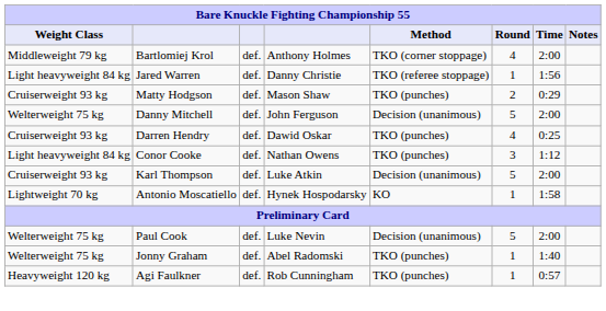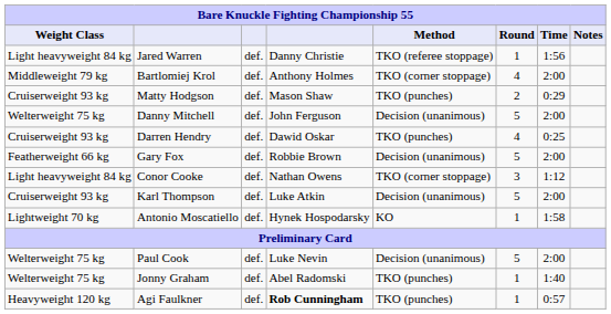 <table class="wikitable" style="font-size: 80%;">
 <tr>
 <th colspan="8" style="background-color: #ccf; color: #000080; text-align: center;"><strong>Bare Knuckle Fighting Championship 55</strong></th>
 </tr>
 <tr>
 <th colspan="1" style="background-color: #E6E8FA; color: #000000; text-align: center;">Weight Class</th>
 <th colspan="1" style="background-color: #E6E8FA; color: #000000; text-align: center;"></th>
 <th colspan="1" style="background-color: #E6E8FA; color: #000000; text-align: center;"></th>
 <th colspan="1" style="background-color: #E6E8FA; color: #000000; text-align: center;"></th>
 <th colspan="1" style="background-color: #E6E8FA; color: #000000; text-align: center;">Method</th>
 <th colspan="1" style="background-color: #E6E8FA; color: #000000; text-align: center;">Round</th>
 <th colspan="1" style="background-color: #E6E8FA; color: #000000; text-align: center;">Time</th>
 <th colspan="1" style="background-color: #E6E8FA; color: #000000; text-align: center;">Notes</th>
 </tr>
 <tr>
+<td>Light heavyweight 84 kg</td>
+<td> Jared Warren</td>
+<td align=center>def.</td>
+<td> Danny Christie</td>
+<td>TKO (referee stoppage)</td>
+<td align=center>1</td>
+<td align=center>1:56</td>
+<td></td>
+</tr>
+<tr>
 <td>Middleweight 79 kg</td>
 <td> Bartlomiej Krol</td>
 <td align=center>def.</td>
 <td> Anthony Holmes</td>
 <td>TKO (corner stoppage)</td>
 <td align=center>4</td>
 <td align=center>2:00</td>
-<td></td>
-</tr>
-<tr>
-<td>Light heavyweight 84 kg</td>
-<td> Jared Warren</td>
-<td align=center>def.</td>
-<td> Danny Christie</td>
-<td>TKO (referee stoppage)</td>
-<td align=center>1</td>
-<td align=center>1:56</td>
 <td></td>
 </tr>
 <tr>
 <td>Cruiserweight 93 kg</td>
 <td> Matty Hodgson</td>
 <td align=center>def.</td>
 <td> Mason Shaw</td>
 <td>TKO (punches)</td>
 <td align=center>2</td>
 <td align=center>0:29</td>
 <td></td>
 </tr>
 <tr>
 <td>Welterweight 75 kg</td>
 <td> Danny Mitchell</td>
 <td align=center>def.</td>
 <td> John Ferguson</td>
 <td>Decision (unanimous)</td>
 <td align=center>5</td>
 <td align=center>2:00</td>
 <td></td>
 </tr>
 <tr>
 <td>Cruiserweight 93 kg</td>
 <td> Darren Hendry</td>
 <td align=center>def.</td>
 <td> Dawid Oskar</td>
 <td>TKO (punches)</td>
 <td align=center>4</td>
 <td align=center>0:25</td>
 <td></td>
 </tr>
 <tr>
+<td>Featherweight 66 kg</td>
+<td> Gary Fox</td>
+<td align=center>def.</td>
+<td> Robbie Brown</td>
+<td>Decision (unanimous)</td>
+<td align=center>5</td>
+<td align=center>2:00</td>
+<td></td>
+</tr>
+<tr>
 <td>Light heavyweight 84 kg</td>
 <td> Conor Cooke</td>
 <td align=center>def.</td>
 <td> Nathan Owens</td>
-<td>TKO (punches)</td>
+<td>TKO (corner stoppage)</td>
 <td align=center>3</td>
 <td align=center>1:12</td>
 <td></td>
 </tr>
 <tr>
 <td>Cruiserweight 93 kg</td>
 <td> Karl Thompson</td>
 <td align=center>def.</td>
 <td> Luke Atkin</td>
 <td>Decision (unanimous)</td>
 <td align=center>5</td>
 <td align=center>2:00</td>
 <td></td>
 </tr>
 <tr>
 <td>Lightweight 70 kg</td>
 <td> Antonio Moscatiello</td>
 <td align=center>def.</td>
 <td> Hynek Hospodarsky</td>
 <td>KO</td>
 <td align=center>1</td>
 <td align=center>1:58</td>
 <td></td>
 </tr>
 <tr>
 <th colspan="8" style="background-color: #ccf; color: #000080; text-align: center;"><strong>Preliminary Card</strong></th>
 </tr>
 <tr>
 <td>Welterweight 75 kg</td>
 <td> Paul Cook</td>
 <td align=center>def.</td>
 <td> Luke Nevin</td>
 <td>Decision (unanimous)</td>
 <td align=center>5</td>
 <td align=center>2:00</td>
 <td></td>
 </tr>
 <tr>
 <td>Welterweight 75 kg</td>
 <td> Jonny Graham</td>
 <td align=center>def.</td>
 <td> Abel Radomski</td>
 <td>TKO (punches)</td>
 <td align=center>1</td>
 <td align=center>1:40</td>
 <td></td>
 </tr>
 <tr>
 <td>Heavyweight 120 kg</td>
 <td> Agi Faulkner</td>
 <td align=center>def.</td>
-<td> Rob Cunningham</td>
+<td><strong> Rob Cunningham</strong></td>
 <td>TKO (punches)</td>
 <td align=center>1</td>
 <td align=center>0:57</td>
 <td></td>
 </tr>
 </table>
